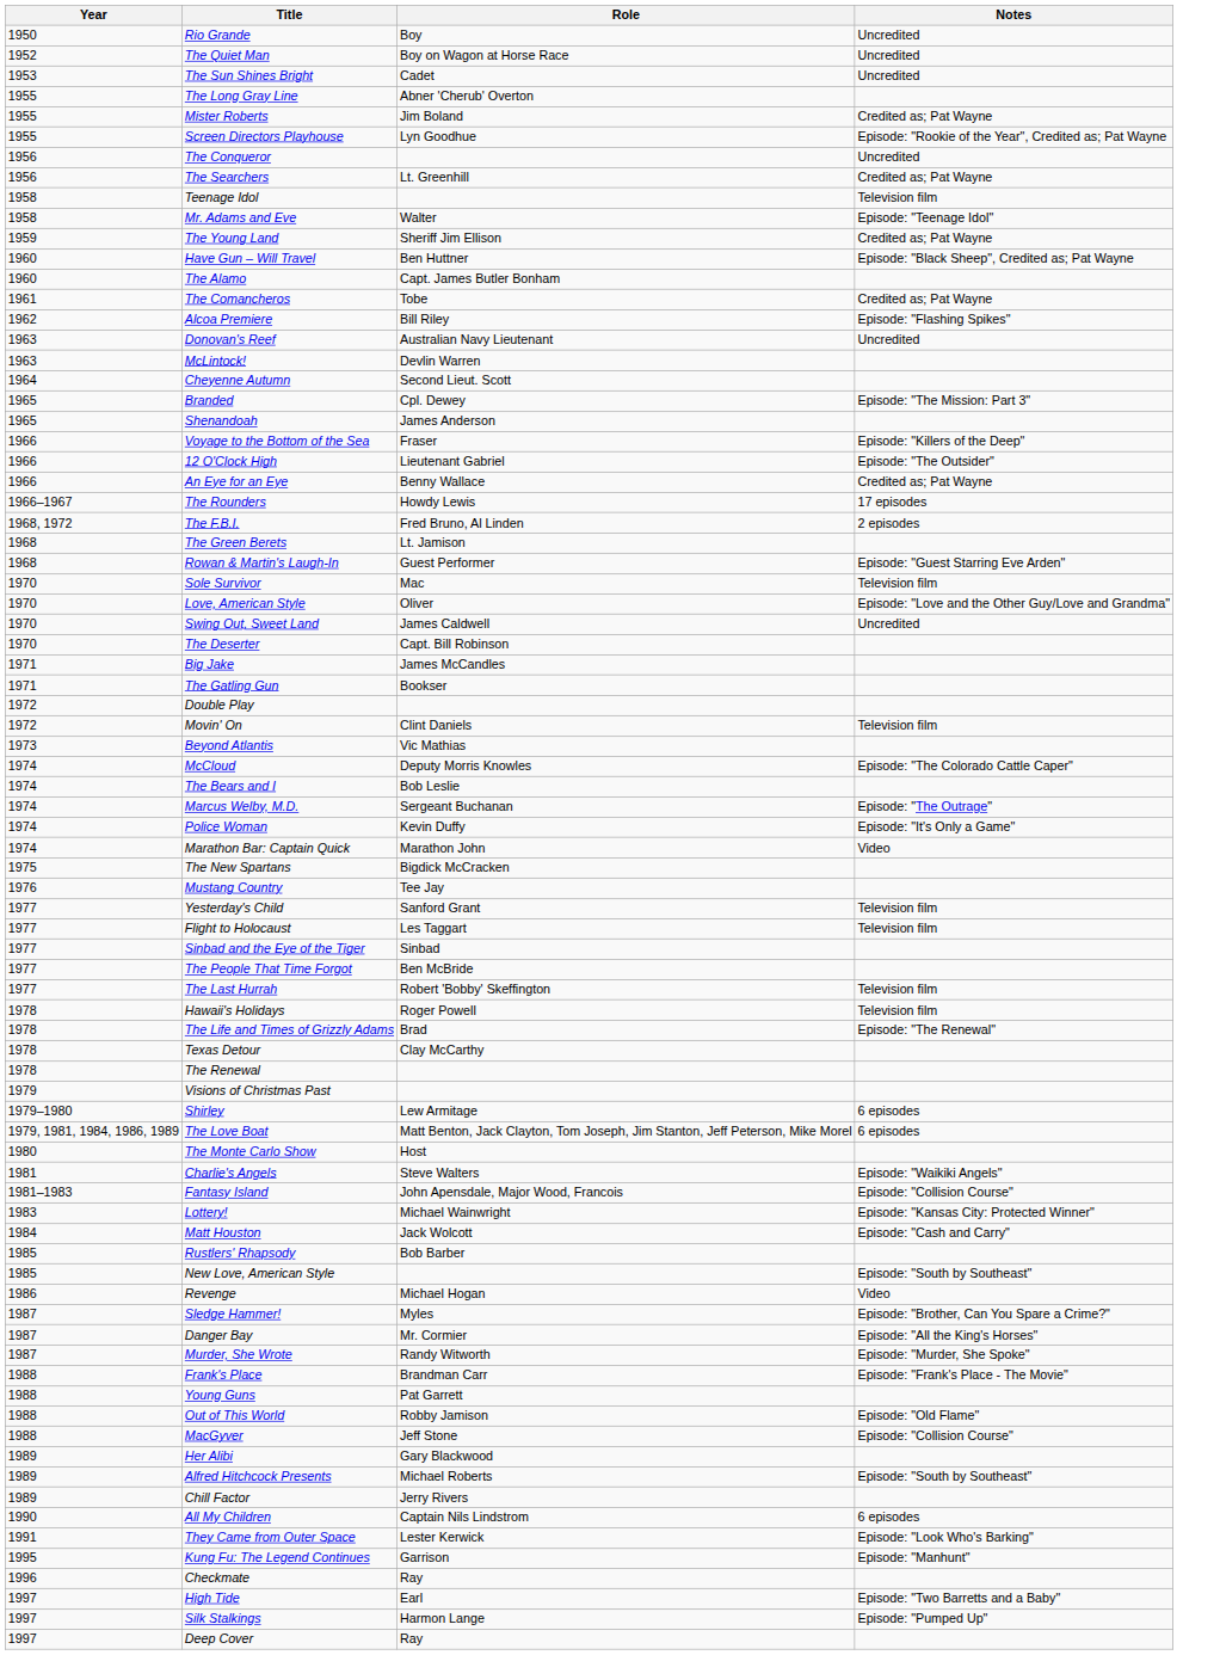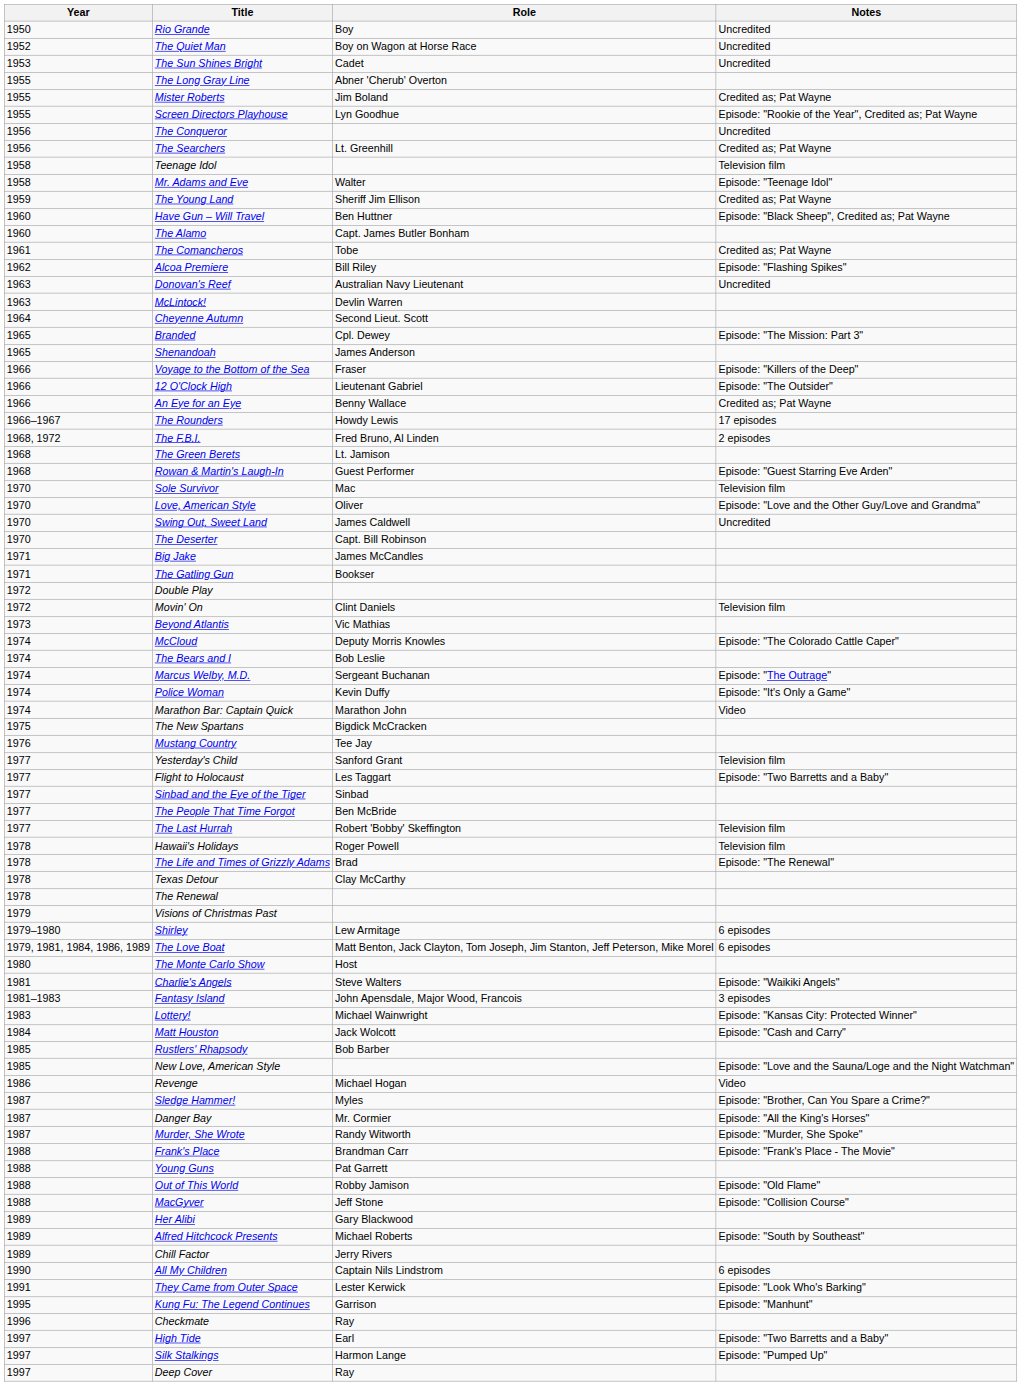 <table class="wikitable sortable">
 <tr>
 <th>Year</th>
 <th>Title</th>
 <th>Role</th>
 <th>Notes</th>
 </tr>
 <tr>
 <td>1950</td>
 <td><em><a href='#'>Rio Grande</a></em></td>
 <td>Boy</td>
 <td>Uncredited</td>
 </tr>
 <tr>
 <td>1952</td>
 <td><em><a href='#'>The Quiet Man</a></em></td>
 <td>Boy on Wagon at Horse Race</td>
 <td>Uncredited</td>
 </tr>
 <tr>
 <td>1953</td>
 <td><em><a href='#'>The Sun Shines Bright</a></em></td>
 <td>Cadet</td>
 <td>Uncredited</td>
 </tr>
 <tr>
 <td>1955</td>
 <td><em><a href='#'>The Long Gray Line</a></em></td>
 <td>Abner 'Cherub' Overton</td>
 <td></td>
 </tr>
 <tr>
 <td>1955</td>
 <td><em><a href='#'>Mister Roberts</a></em></td>
 <td>Jim Boland</td>
 <td>Credited as; Pat Wayne</td>
 </tr>
 <tr>
 <td>1955</td>
 <td><em><a href='#'>Screen Directors Playhouse</a></em></td>
 <td>Lyn Goodhue</td>
 <td>Episode: "Rookie of the Year", Credited as; Pat Wayne</td>
 </tr>
 <tr>
 <td>1956</td>
 <td><em><a href='#'>The Conqueror</a></em></td>
 <td></td>
 <td>Uncredited</td>
 </tr>
 <tr>
 <td>1956</td>
 <td><em><a href='#'>The Searchers</a></em></td>
 <td>Lt. Greenhill</td>
 <td>Credited as; Pat Wayne</td>
 </tr>
 <tr>
 <td>1958</td>
 <td><em>Teenage Idol</em></td>
 <td></td>
 <td>Television film</td>
 </tr>
 <tr>
 <td>1958</td>
 <td><em><a href='#'>Mr. Adams and Eve</a></em></td>
 <td>Walter</td>
 <td>Episode: "Teenage Idol"</td>
 </tr>
 <tr>
 <td>1959</td>
 <td><em><a href='#'>The Young Land</a></em></td>
 <td>Sheriff Jim Ellison</td>
 <td>Credited as; Pat Wayne</td>
 </tr>
 <tr>
 <td>1960</td>
 <td><em><a href='#'>Have Gun – Will Travel</a></em></td>
 <td>Ben Huttner</td>
 <td>Episode: "Black Sheep", Credited as; Pat Wayne</td>
 </tr>
 <tr>
 <td>1960</td>
 <td><em><a href='#'>The Alamo</a></em></td>
 <td>Capt. James Butler Bonham</td>
 <td></td>
 </tr>
 <tr>
 <td>1961</td>
 <td><em><a href='#'>The Comancheros</a></em></td>
 <td>Tobe</td>
 <td>Credited as; Pat Wayne</td>
 </tr>
 <tr>
 <td>1962</td>
 <td><em><a href='#'>Alcoa Premiere</a></em></td>
 <td>Bill Riley</td>
 <td>Episode: "Flashing Spikes"</td>
 </tr>
 <tr>
 <td>1963</td>
 <td><em><a href='#'>Donovan's Reef</a></em></td>
 <td>Australian Navy Lieutenant</td>
 <td>Uncredited</td>
 </tr>
 <tr>
 <td>1963</td>
 <td><em><a href='#'>McLintock!</a></em></td>
 <td>Devlin Warren</td>
 <td></td>
 </tr>
 <tr>
 <td>1964</td>
 <td><em><a href='#'>Cheyenne Autumn</a></em></td>
 <td>Second Lieut. Scott</td>
 <td></td>
 </tr>
 <tr>
 <td>1965</td>
 <td><em><a href='#'>Branded</a></em></td>
 <td>Cpl. Dewey</td>
 <td>Episode: "The Mission: Part 3"</td>
 </tr>
 <tr>
 <td>1965</td>
 <td><em><a href='#'>Shenandoah</a></em></td>
 <td>James Anderson</td>
 <td></td>
 </tr>
 <tr>
 <td>1966</td>
 <td><em><a href='#'>Voyage to the Bottom of the Sea</a></em></td>
 <td>Fraser</td>
 <td>Episode: "Killers of the Deep"</td>
 </tr>
 <tr>
 <td>1966</td>
 <td><em><a href='#'>12 O'Clock High</a></em></td>
 <td>Lieutenant Gabriel</td>
 <td>Episode: "The Outsider"</td>
 </tr>
 <tr>
 <td>1966</td>
 <td><em><a href='#'>An Eye for an Eye</a></em></td>
 <td>Benny Wallace</td>
 <td>Credited as; Pat Wayne</td>
 </tr>
 <tr>
 <td>1966–1967</td>
 <td><em><a href='#'>The Rounders</a></em></td>
 <td>Howdy Lewis</td>
 <td>17 episodes</td>
 </tr>
 <tr>
 <td>1968, 1972</td>
 <td><em><a href='#'>The F.B.I.</a></em></td>
 <td>Fred Bruno, Al Linden</td>
 <td>2 episodes</td>
 </tr>
 <tr>
 <td>1968</td>
 <td><em><a href='#'>The Green Berets</a></em></td>
 <td>Lt. Jamison</td>
 <td></td>
 </tr>
 <tr>
 <td>1968</td>
 <td><em><a href='#'>Rowan & Martin's Laugh-In</a></em></td>
 <td>Guest Performer</td>
 <td>Episode: "Guest Starring Eve Arden"</td>
 </tr>
 <tr>
 <td>1970</td>
 <td><em><a href='#'>Sole Survivor</a></em></td>
 <td>Mac</td>
 <td>Television film</td>
 </tr>
 <tr>
 <td>1970</td>
 <td><em><a href='#'>Love, American Style</a></em></td>
 <td>Oliver</td>
 <td>Episode: "Love and the Other Guy/Love and Grandma"</td>
 </tr>
 <tr>
 <td>1970</td>
 <td><em><a href='#'>Swing Out, Sweet Land</a></em></td>
 <td>James Caldwell</td>
 <td>Uncredited</td>
 </tr>
 <tr>
 <td>1970</td>
 <td><em><a href='#'>The Deserter</a></em></td>
 <td>Capt. Bill Robinson</td>
 <td></td>
 </tr>
 <tr>
 <td>1971</td>
 <td><em><a href='#'>Big Jake</a></em></td>
 <td>James McCandles</td>
 <td></td>
 </tr>
 <tr>
 <td>1971</td>
 <td><em><a href='#'>The Gatling Gun</a></em></td>
 <td>Bookser</td>
 <td></td>
 </tr>
 <tr>
 <td>1972</td>
 <td><em>Double Play</em></td>
 <td></td>
 <td></td>
 </tr>
 <tr>
 <td>1972</td>
 <td><em>Movin' On</em></td>
 <td>Clint Daniels</td>
 <td>Television film</td>
 </tr>
 <tr>
 <td>1973</td>
 <td><em><a href='#'>Beyond Atlantis</a></em></td>
 <td>Vic Mathias</td>
 <td></td>
 </tr>
 <tr>
 <td>1974</td>
 <td><em><a href='#'>McCloud</a></em></td>
 <td>Deputy Morris Knowles</td>
 <td>Episode: "The Colorado Cattle Caper"</td>
 </tr>
 <tr>
 <td>1974</td>
 <td><em><a href='#'>The Bears and I</a></em></td>
 <td>Bob Leslie</td>
 <td></td>
 </tr>
 <tr>
 <td>1974</td>
 <td><em><a href='#'>Marcus Welby, M.D.</a></em></td>
 <td>Sergeant Buchanan</td>
 <td>Episode: "<a href='#'>The Outrage</a>"</td>
 </tr>
 <tr>
 <td>1974</td>
 <td><em><a href='#'>Police Woman</a></em></td>
 <td>Kevin Duffy</td>
 <td>Episode: "It's Only a Game"</td>
 </tr>
 <tr>
 <td>1974</td>
 <td><em>Marathon Bar: Captain Quick</em></td>
 <td>Marathon John</td>
 <td>Video</td>
 </tr>
 <tr>
 <td>1975</td>
 <td><em>The New Spartans</em></td>
 <td>Bigdick McCracken</td>
 <td></td>
 </tr>
 <tr>
 <td>1976</td>
 <td><em><a href='#'>Mustang Country</a></em></td>
 <td>Tee Jay</td>
 <td></td>
 </tr>
 <tr>
 <td>1977</td>
 <td><em>Yesterday's Child</em></td>
 <td>Sanford Grant</td>
 <td>Television film</td>
 </tr>
 <tr>
 <td>1977</td>
 <td><em>Flight to Holocaust</em></td>
 <td>Les Taggart</td>
-<td>Television film</td>
+<td>Episode: "Two Barretts and a Baby"</td>
 </tr>
 <tr>
 <td>1977</td>
 <td><em><a href='#'>Sinbad and the Eye of the Tiger</a></em></td>
 <td>Sinbad</td>
 <td></td>
 </tr>
 <tr>
 <td>1977</td>
 <td><em><a href='#'>The People That Time Forgot</a></em></td>
 <td>Ben McBride</td>
 <td></td>
 </tr>
 <tr>
 <td>1977</td>
 <td><em><a href='#'>The Last Hurrah</a></em></td>
 <td>Robert 'Bobby' Skeffington</td>
 <td>Television film</td>
 </tr>
 <tr>
 <td>1978</td>
 <td><em>Hawaii's Holidays</em></td>
 <td>Roger Powell</td>
 <td>Television film</td>
 </tr>
 <tr>
 <td>1978</td>
 <td><em><a href='#'>The Life and Times of Grizzly Adams</a></em></td>
 <td>Brad</td>
 <td>Episode: "The Renewal"</td>
 </tr>
 <tr>
 <td>1978</td>
 <td><em>Texas Detour</em></td>
 <td>Clay McCarthy</td>
 <td></td>
 </tr>
 <tr>
 <td>1978</td>
 <td><em>The Renewal</em></td>
 <td></td>
 <td></td>
 </tr>
 <tr>
 <td>1979</td>
 <td><em>Visions of Christmas Past</em></td>
 <td></td>
 <td></td>
 </tr>
 <tr>
 <td>1979–1980</td>
 <td><em><a href='#'>Shirley</a></em></td>
 <td>Lew Armitage</td>
 <td>6 episodes</td>
 </tr>
 <tr>
 <td>1979, 1981, 1984, 1986, 1989</td>
 <td><em><a href='#'>The Love Boat</a></em></td>
 <td>Matt Benton, Jack Clayton, Tom Joseph, Jim Stanton, Jeff Peterson, Mike Morel</td>
 <td>6 episodes</td>
 </tr>
 <tr>
 <td>1980</td>
 <td><em><a href='#'>The Monte Carlo Show</a></em></td>
 <td>Host</td>
 <td></td>
 </tr>
 <tr>
 <td>1981</td>
 <td><em><a href='#'>Charlie's Angels</a></em></td>
 <td>Steve Walters</td>
 <td>Episode: "Waikiki Angels"</td>
 </tr>
 <tr>
 <td>1981–1983</td>
 <td><em><a href='#'>Fantasy Island</a></em></td>
 <td>John Apensdale, Major Wood, Francois</td>
-<td>Episode: "Collision Course"</td>
+<td>3 episodes</td>
 </tr>
 <tr>
 <td>1983</td>
 <td><em><a href='#'>Lottery!</a></em></td>
 <td>Michael Wainwright</td>
 <td>Episode: "Kansas City: Protected Winner"</td>
 </tr>
 <tr>
 <td>1984</td>
 <td><em><a href='#'>Matt Houston</a></em></td>
 <td>Jack Wolcott</td>
 <td>Episode: "Cash and Carry"</td>
 </tr>
 <tr>
 <td>1985</td>
 <td><em><a href='#'>Rustlers' Rhapsody</a></em></td>
 <td>Bob Barber</td>
 <td></td>
 </tr>
 <tr>
 <td>1985</td>
 <td><em>New Love, American Style</em></td>
 <td></td>
-<td>Episode: "South by Southeast"</td>
+<td>Episode: "Love and the Sauna/Loge and the Night Watchman"</td>
 </tr>
 <tr>
 <td>1986</td>
 <td><em>Revenge</em></td>
 <td>Michael Hogan</td>
 <td>Video</td>
 </tr>
 <tr>
 <td>1987</td>
 <td><em><a href='#'>Sledge Hammer!</a></em></td>
 <td>Myles</td>
 <td>Episode: "Brother, Can You Spare a Crime?"</td>
 </tr>
 <tr>
 <td>1987</td>
 <td><em>Danger Bay</em></td>
 <td>Mr. Cormier</td>
 <td>Episode: "All the King's Horses"</td>
 </tr>
 <tr>
 <td>1987</td>
 <td><em><a href='#'>Murder, She Wrote</a></em></td>
 <td>Randy Witworth</td>
 <td>Episode: "Murder, She Spoke"</td>
 </tr>
 <tr>
 <td>1988</td>
 <td><em><a href='#'>Frank's Place</a></em></td>
 <td>Brandman Carr</td>
 <td>Episode: "Frank's Place - The Movie"</td>
 </tr>
 <tr>
 <td>1988</td>
 <td><em><a href='#'>Young Guns</a></em></td>
 <td>Pat Garrett</td>
 <td></td>
 </tr>
 <tr>
 <td>1988</td>
 <td><em><a href='#'>Out of This World</a></em></td>
 <td>Robby Jamison</td>
 <td>Episode: "Old Flame"</td>
 </tr>
 <tr>
 <td>1988</td>
 <td><em><a href='#'>MacGyver</a></em></td>
 <td>Jeff Stone</td>
 <td>Episode: "Collision Course"</td>
 </tr>
 <tr>
 <td>1989</td>
 <td><em><a href='#'>Her Alibi</a></em></td>
 <td>Gary Blackwood</td>
 <td></td>
 </tr>
 <tr>
 <td>1989</td>
 <td><em><a href='#'>Alfred Hitchcock Presents</a></em></td>
 <td>Michael Roberts</td>
 <td>Episode: "South by Southeast"</td>
 </tr>
 <tr>
 <td>1989</td>
 <td><em>Chill Factor</em></td>
 <td>Jerry Rivers</td>
 <td></td>
 </tr>
 <tr>
 <td>1990</td>
 <td><em><a href='#'>All My Children</a></em></td>
 <td>Captain Nils Lindstrom</td>
 <td>6 episodes</td>
 </tr>
 <tr>
 <td>1991</td>
 <td><em><a href='#'>They Came from Outer Space</a></em></td>
 <td>Lester Kerwick</td>
 <td>Episode: "Look Who's Barking"</td>
 </tr>
 <tr>
 <td>1995</td>
 <td><em><a href='#'>Kung Fu: The Legend Continues</a></em></td>
 <td>Garrison</td>
 <td>Episode: "Manhunt"</td>
 </tr>
 <tr>
 <td>1996</td>
 <td><em>Checkmate</em></td>
 <td>Ray</td>
 <td></td>
 </tr>
 <tr>
 <td>1997</td>
 <td><em><a href='#'>High Tide</a></em></td>
 <td>Earl</td>
 <td>Episode: "Two Barretts and a Baby"</td>
 </tr>
 <tr>
 <td>1997</td>
 <td><em><a href='#'>Silk Stalkings</a></em></td>
 <td>Harmon Lange</td>
 <td>Episode: "Pumped Up"</td>
 </tr>
 <tr>
 <td>1997</td>
 <td><em>Deep Cover</em></td>
 <td>Ray</td>
 <td></td>
 </tr>
 </table>
